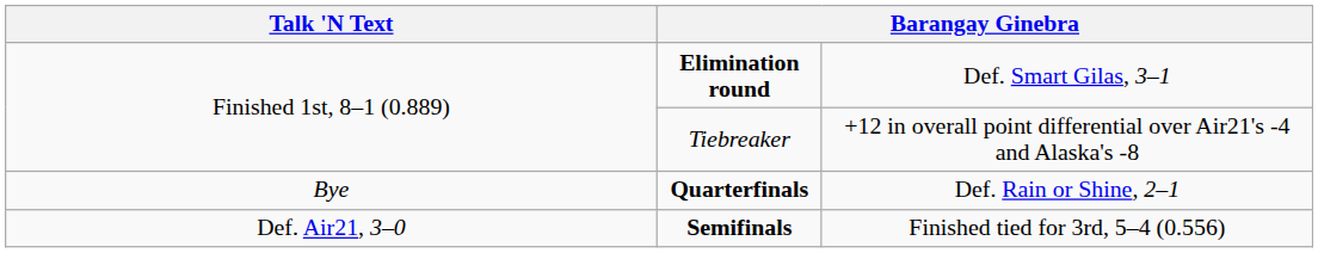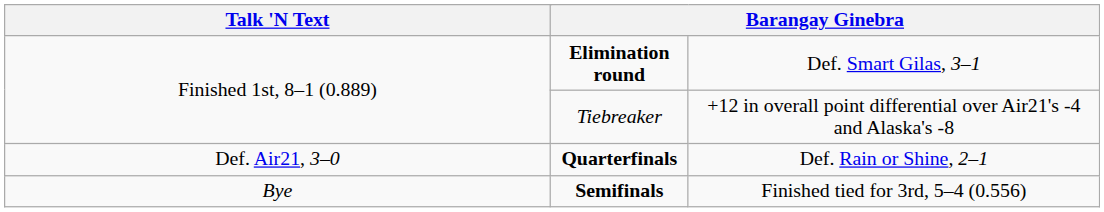 <table class=wikitable width=100%>
 <tr align=center>
 <th colspan=2 width=45%><a href='#'>Talk 'N Text</a></th>
 <th colspan=2 width=45%><a href='#'>Barangay Ginebra</a></th>
 </tr>
 <tr align=center>
 <td rowspan=2>Finished 1st, 8–1 (0.889)</td>
 <td colspan=2><strong>Elimination round</strong></td>
 <td>Def. <a href='#'>Smart Gilas</a>, <em>3–1</em></td>
 </tr>
 <tr align=center>
 <td colspan=2><em>Tiebreaker</em></td>
 <td>+12 in overall point differential over Air21's -4 and Alaska's -8</td>
 </tr>
 <tr align=center>
-<td><em>Bye</em></td>
+<td>Def. <a href='#'>Air21</a>, <em>3–0</em></td>
 <td colspan=2><strong>Quarterfinals</strong></td>
 <td>Def. <a href='#'>Rain or Shine</a>, <em>2–1</em></td>
 </tr>
 <tr align=center>
-<td>Def. <a href='#'>Air21</a>, <em>3–0</em></td>
+<td><em>Bye</em></td>
 <td colspan=2><strong>Semifinals</strong></td>
 <td>Finished tied for 3rd, 5–4 (0.556)</td>
 </tr>
 </table>
